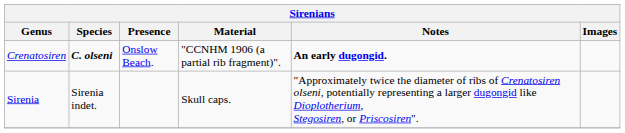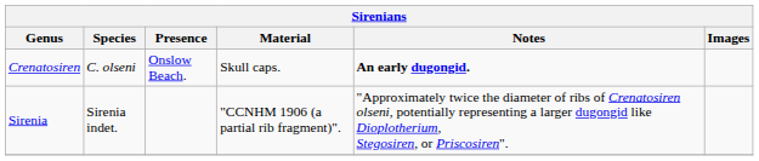 <table class="wikitable" align="center">
 <tr>
 <th colspan="6" align="center"><strong><a href='#'>Sirenians</a></strong></th>
 </tr>
 <tr>
 <th>Genus</th>
 <th>Species</th>
 <th>Presence</th>
 <th><strong>Material</strong></th>
 <th>Notes</th>
 <th>Images</th>
 </tr>
 <tr>
 <td><em><a href='#'>Crenatosiren</a></em></td>
-<td><strong><em>C. olseni</em></strong></td>
+<td><em>C. olseni</em></td>
 <td><a href='#'>Onslow Beach</a>.</td>
-<td>"CCNHM 1906 (a partial rib fragment)".</td>
+<td>Skull caps.</td>
 <td><strong>An early <a href='#'>dugongid</a>.</strong></td>
 <td></td>
 </tr>
 <tr>
 <td><a href='#'>Sirenia</a></td>
 <td>Sirenia indet.</td>
 <td></td>
-<td>Skull caps.</td>
+<td>"CCNHM 1906 (a partial rib fragment)".</td>
 <td>"Approximately twice the diameter of ribs of <em><a href='#'>Crenatosiren</a> olseni</em>, potentially representing a larger <a href='#'>dugongid</a> like <em><a href='#'>Dioplotherium</a></em>,<br><em><a href='#'>Stegosiren</a></em>, or <em><a href='#'>Priscosiren</a></em>".</td>
 <td></td>
 </tr>
 <tr>
 </tr>
 </table>
